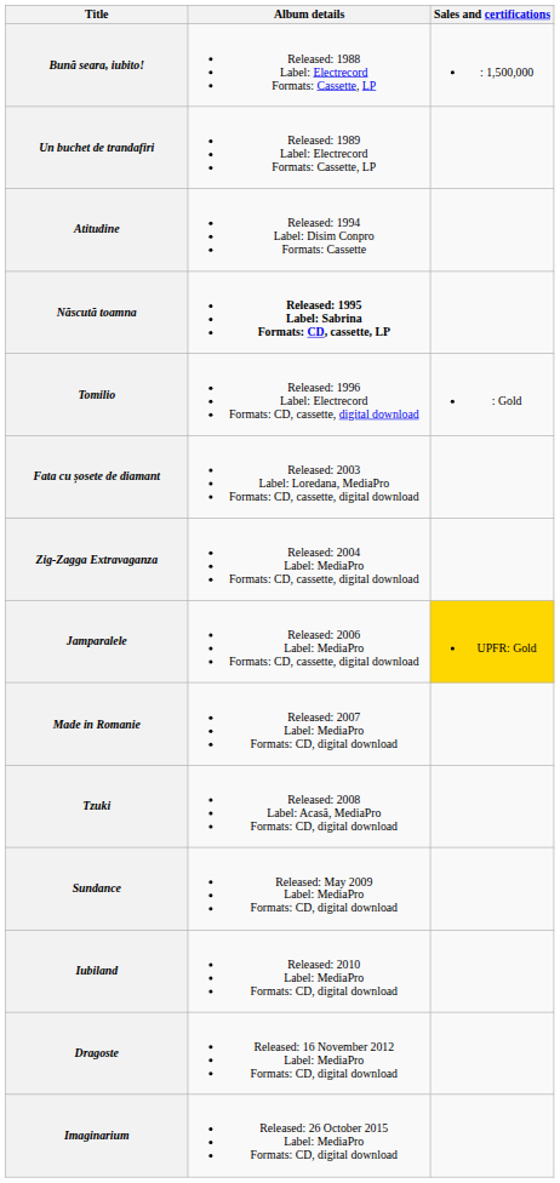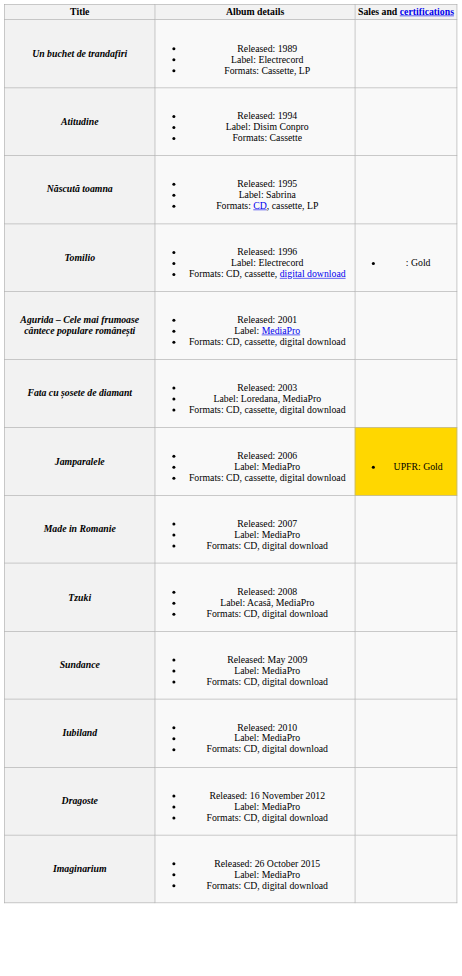 <table class="wikitable plainrowheaders" style="text-align:center;">
 <tr>
 <th scope="col" rowspan="1" style="width:15em;">Title</th>
 <th scope="col" rowspan="1" style="width:20em;">Album details</th>
 <th scope="col" rowspan="1" style="width:10em;">Sales and <a href='#'>certifications</a></th>
-</tr>
-<tr>
-<th scope="row"><em>Bună seara, iubito!</em></th>
-<td><br><ul><li>Released: 1988</li><li>Label: <a href='#'>Electrecord</a></li><li>Formats: <a href='#'>Cassette</a>, <a href='#'>LP</a></li></ul></td>
-<td><br><ul><li>: 1,500,000</li></ul></td>
 </tr>
 <tr>
 <th scope="row"><em>Un buchet de trandafiri</em></th>
 <td><br><ul><li>Released: 1989</li><li>Label: Electrecord</li><li>Formats: Cassette, LP</li></ul></td>
 <td></td>
 </tr>
 <tr>
 <th scope="row"><em>Atitudine</em></th>
 <td><br><ul><li>Released: 1994</li><li>Label: Disim Conpro</li><li>Formats: Cassette</li></ul></td>
 <td></td>
 </tr>
 <tr>
 <th scope="row"><em>Născută toamna</em></th>
-<td><strong><br><ul><li>Released: 1995</li><li>Label: Sabrina</li><li>Formats: <a href='#'>CD</a>, cassette, LP</li></ul></strong></td>
+<td><br><ul><li>Released: 1995</li><li>Label: Sabrina</li><li>Formats: <a href='#'>CD</a>, cassette, LP</li></ul></td>
 <td></td>
 </tr>
 <tr>
 <th scope="row"><em>Tomilio</em></th>
 <td><br><ul><li>Released: 1996</li><li>Label: Electrecord</li><li>Formats: CD, cassette, <a href='#'>digital download</a></li></ul></td>
 <td><br><ul><li><a href='#'></a>: Gold</li></ul></td>
 </tr>
 <tr>
-<th scope="row"><em>Fata cu șosete de diamant</em></th>
-<td><br><ul><li>Released: 2003</li><li>Label: Loredana, MediaPro</li><li>Formats: CD, cassette, digital download</li></ul></td>
+<th scope="row"><em>Agurida – Cele mai frumoase cântece populare românești</em></th>
+<td><br><ul><li>Released: 2001</li><li>Label: <a href='#'>MediaPro</a></li><li>Formats: CD, cassette, digital download</li></ul></td>
 <td></td>
 </tr>
 <tr>
-<th scope="row"><em>Zig-Zagga Extravaganza</em></th>
-<td><br><ul><li>Released: 2004</li><li>Label: MediaPro</li><li>Formats: CD, cassette, digital download</li></ul></td>
+<th scope="row"><em>Fata cu șosete de diamant</em></th>
+<td><br><ul><li>Released: 2003</li><li>Label: Loredana, MediaPro</li><li>Formats: CD, cassette, digital download</li></ul></td>
 <td></td>
 </tr>
 <tr>
 <th scope="row"><em>Jamparalele</em></th>
 <td><br><ul><li>Released: 2006</li><li>Label: MediaPro</li><li>Formats: CD, cassette, digital download</li></ul></td>
 <td style="background: gold;"><br><ul><li>UPFR: Gold</li></ul></td>
 </tr>
 <tr>
 <th scope="row"><em>Made in Romanie</em></th>
 <td><br><ul><li>Released: 2007</li><li>Label: MediaPro</li><li>Formats: CD, digital download</li></ul></td>
 <td></td>
 </tr>
 <tr>
 <th scope="row"><em>Tzuki</em></th>
 <td><br><ul><li>Released: 2008</li><li>Label: Acasă, MediaPro</li><li>Formats: CD, digital download</li></ul></td>
 <td></td>
 </tr>
 <tr>
 <th scope="row"><em>Sundance</em></th>
 <td><br><ul><li>Released: May 2009</li><li>Label: MediaPro</li><li>Formats: CD, digital download</li></ul></td>
 <td></td>
 </tr>
 <tr>
 <th scope="row"><em>Iubiland</em></th>
 <td><br><ul><li>Released: 2010</li><li>Label: MediaPro</li><li>Formats: CD, digital download</li></ul></td>
 <td></td>
 </tr>
 <tr>
 <th scope="row"><em>Dragoste</em></th>
 <td><br><ul><li>Released: 16 November 2012</li><li>Label: MediaPro</li><li>Formats: CD, digital download</li></ul></td>
 <td></td>
 </tr>
 <tr>
 <th scope="row"><em>Imaginarium</em></th>
 <td><br><ul><li>Released: 26 October 2015</li><li>Label: MediaPro</li><li>Formats: CD, digital download</li></ul></td>
 <td></td>
 </tr>
 </table>
